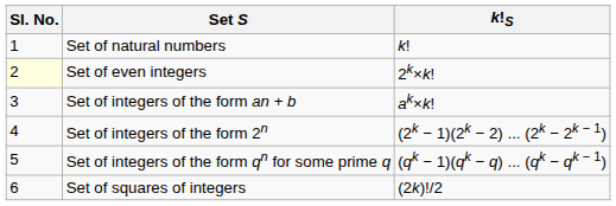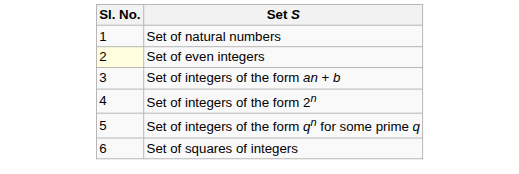 <table class="wikitable" style="margin:1em auto;">
 <tr>
 <th>Sl. No.</th>
 <th>Set <em>S</em></th>
-<th><em>k</em>!<sub><em>S</em></sub></th>
 </tr>
 <tr>
 <td>1</td>
 <td>Set of natural numbers</td>
-<td><em>k</em>!</td>
 </tr>
 <tr>
 <td style="background: lightyellow;">2</td>
 <td>Set of even integers</td>
-<td>2<sup><em>k</em></sup>×<em>k</em>!</td>
 </tr>
 <tr>
 <td>3</td>
 <td>Set of integers of the form <em>an</em> + <em>b</em></td>
-<td><em>a</em><sup><em>k</em></sup>×<em>k</em>!</td>
 </tr>
 <tr>
 <td>4</td>
 <td>Set of integers of the form 2<sup><em>n</em></sup></td>
-<td>(2<sup><em>k</em></sup> − 1)(2<sup><em>k</em></sup> − 2) ... (2<sup><em>k</em></sup> − 2<sup><em>k</em> − 1</sup>)</td>
 </tr>
 <tr>
 <td>5</td>
 <td>Set of integers of the form <em>q</em><sup><em>n</em></sup> for some prime <em>q</em></td>
-<td>(<em>q</em><sup><em>k</em></sup> − 1)(<em>q</em><sup><em>k</em></sup> − <em>q</em>) ... (<em>q</em><sup><em>k</em></sup> − <em>q</em><sup><em>k</em> − 1</sup>)</td>
 </tr>
 <tr>
 <td>6</td>
 <td>Set of squares of integers</td>
-<td>(2<em>k</em>)!/2</td>
 </tr>
 </table>
